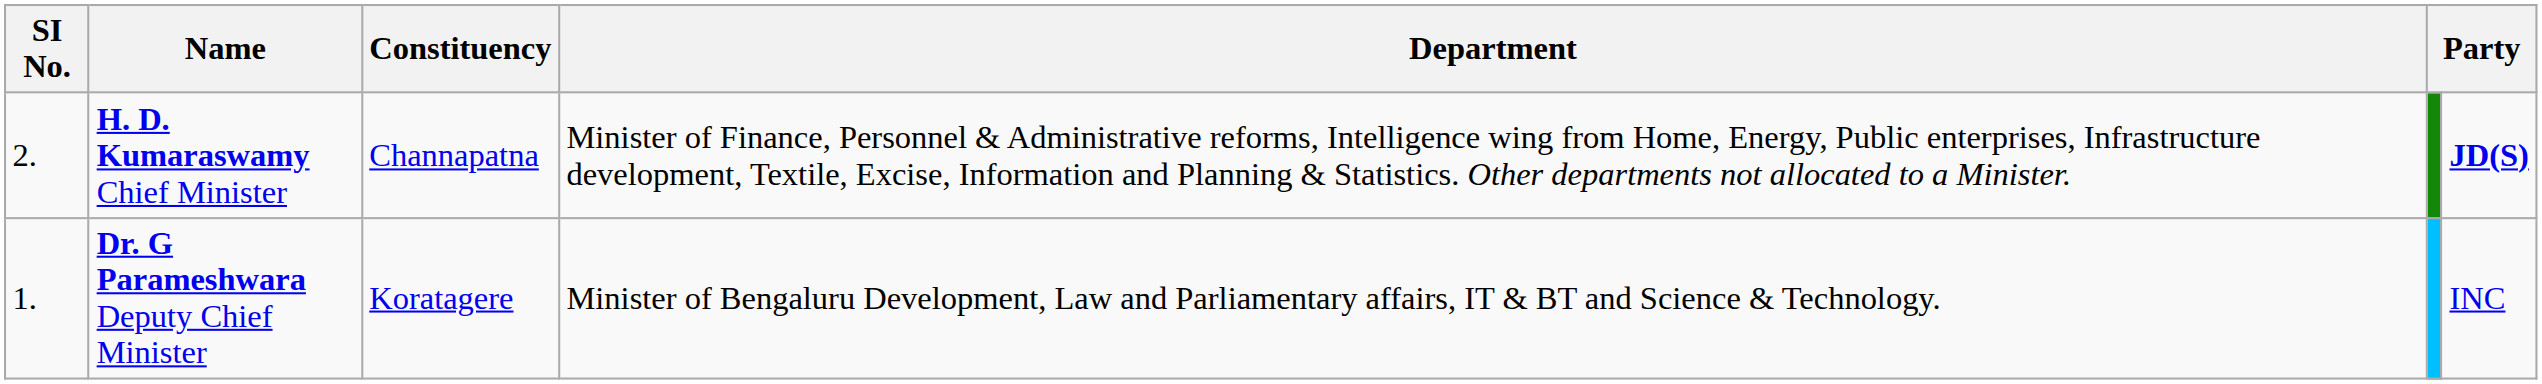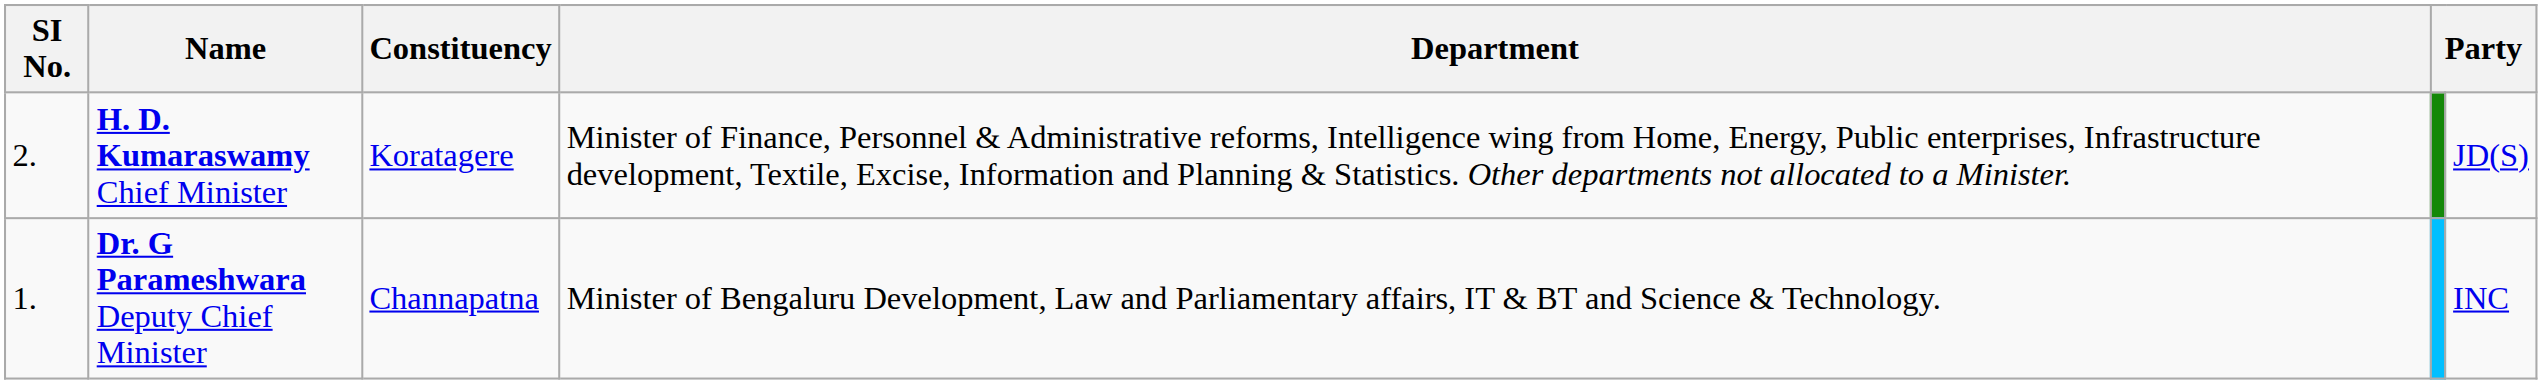 <table class ="wikitable">
 <tr>
 <th>SI No.</th>
 <th>Name</th>
 <th>Constituency</th>
 <th>Department</th>
 <th colspan=2>Party</th>
 </tr>
 <tr>
 <td>2.</td>
 <td> <strong><a href='#'>H. D. Kumaraswamy</a></strong><br><a href='#'>Chief Minister</a></td>
-<td><a href='#'>Channapatna</a></td>
+<td><a href='#'>Koratagere</a></td>
 <td>Minister of Finance, Personnel & Administrative reforms, Intelligence wing from Home, Energy, Public enterprises, Infrastructure development, Textile, Excise, Information and Planning & Statistics. <em>Other departments not allocated to a Minister.</em></td>
 <td bgcolor=#138808></td>
-<td><strong><a href='#'>JD(S)</a></strong></td>
+<td><a href='#'>JD(S)</a></td>
 </tr>
 <tr>
 <td>1.</td>
 <td> <strong><a href='#'>Dr. G Parameshwara</a></strong><br><a href='#'>Deputy Chief Minister</a></td>
-<td><a href='#'>Koratagere</a></td>
+<td><a href='#'>Channapatna</a></td>
 <td>Minister of Bengaluru Development, Law and Parliamentary affairs, IT & BT and Science & Technology.</td>
 <td bgcolor=#00BFFF></td>
 <td><a href='#'>INC</a></td>
 </tr>
 </table>
